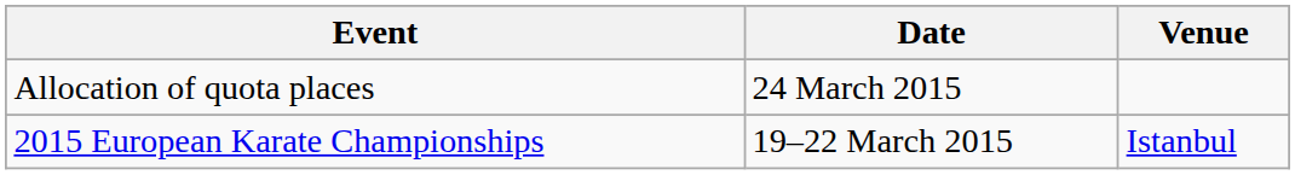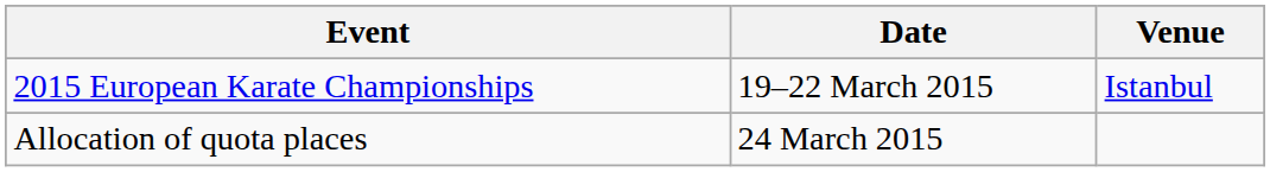 <table class="wikitable" width=600>
 <tr>
 <th>Event</th>
 <th>Date</th>
 <th>Venue</th>
 </tr>
 <tr>
+<td><a href='#'>2015 European Karate Championships</a></td>
+<td>19–22 March 2015</td>
+<td> <a href='#'>Istanbul</a></td>
+</tr>
+<tr>
 <td>Allocation of quota places</td>
 <td>24 March 2015</td>
 <td></td>
 </tr>
-<tr>
-<td><a href='#'>2015 European Karate Championships</a></td>
-<td>19–22 March 2015</td>
-<td> <a href='#'>Istanbul</a></td>
-</tr>
 </table>
